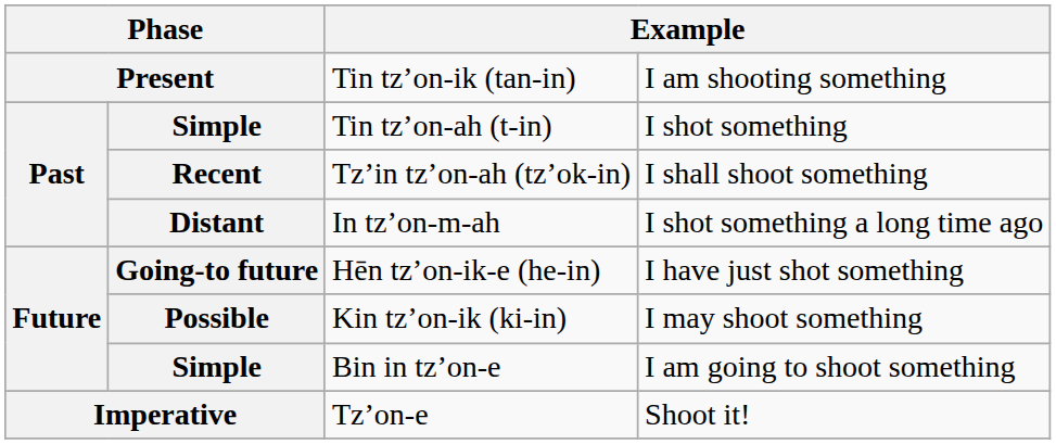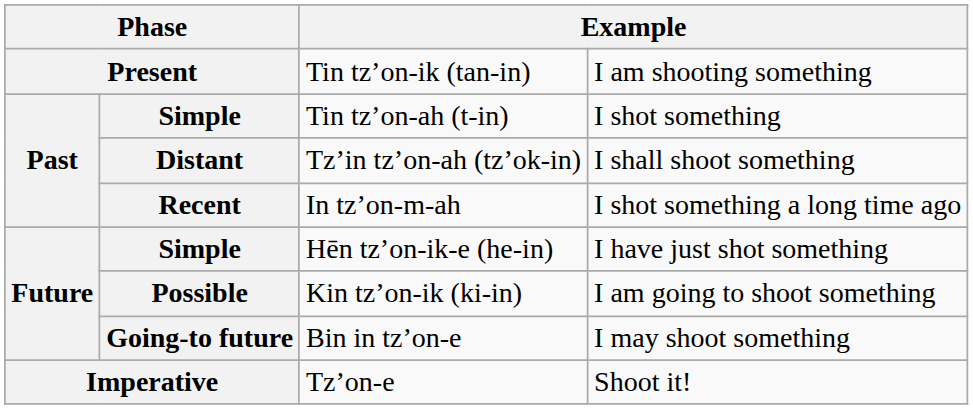 <table class= "wikitable">
 <tr>
 <th colspan=2>Phase</th>
 <th colspan=2>Example</th>
 </tr>
 <tr>
 <th colspan=2>Present</th>
 <td>Tin tzʼon-ik (tan-in)</td>
 <td>I am shooting something</td>
 </tr>
 <tr>
 <th rowspan=3>Past</th>
 <th>Simple</th>
 <td>Tin tzʼon-ah (t-in)</td>
 <td>I shot something</td>
 </tr>
 <tr>
-<th>Recent</th>
+<th>Distant</th>
 <td>Tzʼin tzʼon-ah (tzʼok-in)</td>
 <td>I shall shoot something</td>
 </tr>
 <tr>
-<th>Distant</th>
+<th>Recent</th>
 <td>In tzʼon-m-ah</td>
 <td>I shot something a long time ago</td>
 </tr>
 <tr>
 <th rowspan=3>Future</th>
-<th>Going-to future</th>
+<th>Simple</th>
 <td>Hēn tzʼon-ik-e (he-in)</td>
 <td>I have just shot something</td>
 </tr>
 <tr>
 <th>Possible</th>
 <td>Kin tzʼon-ik (ki-in)</td>
-<td>I may shoot something</td>
+<td>I am going to shoot something</td>
 </tr>
 <tr>
-<th>Simple</th>
+<th>Going-to future</th>
 <td>Bin in tzʼon-e</td>
-<td>I am going to shoot something</td>
+<td>I may shoot something</td>
 </tr>
 <tr>
 <th colspan=2>Imperative</th>
 <td>Tzʼon-e</td>
 <td>Shoot it!</td>
 </tr>
 </table>
